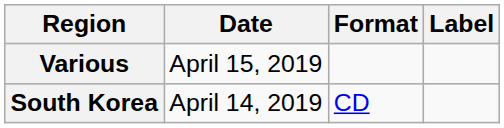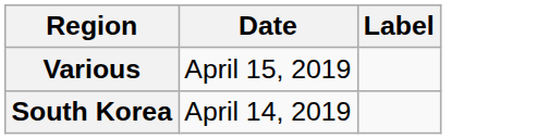 <table class="wikitable plainrowheaders">
 <tr>
 <th scope="col">Region</th>
 <th scope="col">Date</th>
-<th scope="col">Format</th>
 <th scope="col">Label</th>
 </tr>
 <tr>
 <th scope="row">Various</th>
 <td>April 15, 2019</td>
 <td></td>
-<td></td>
 </tr>
 <tr>
 <th scope="row">South Korea</th>
 <td>April 14, 2019</td>
-<td><a href='#'>CD</a></td>
 <td></td>
 </tr>
 </table>
